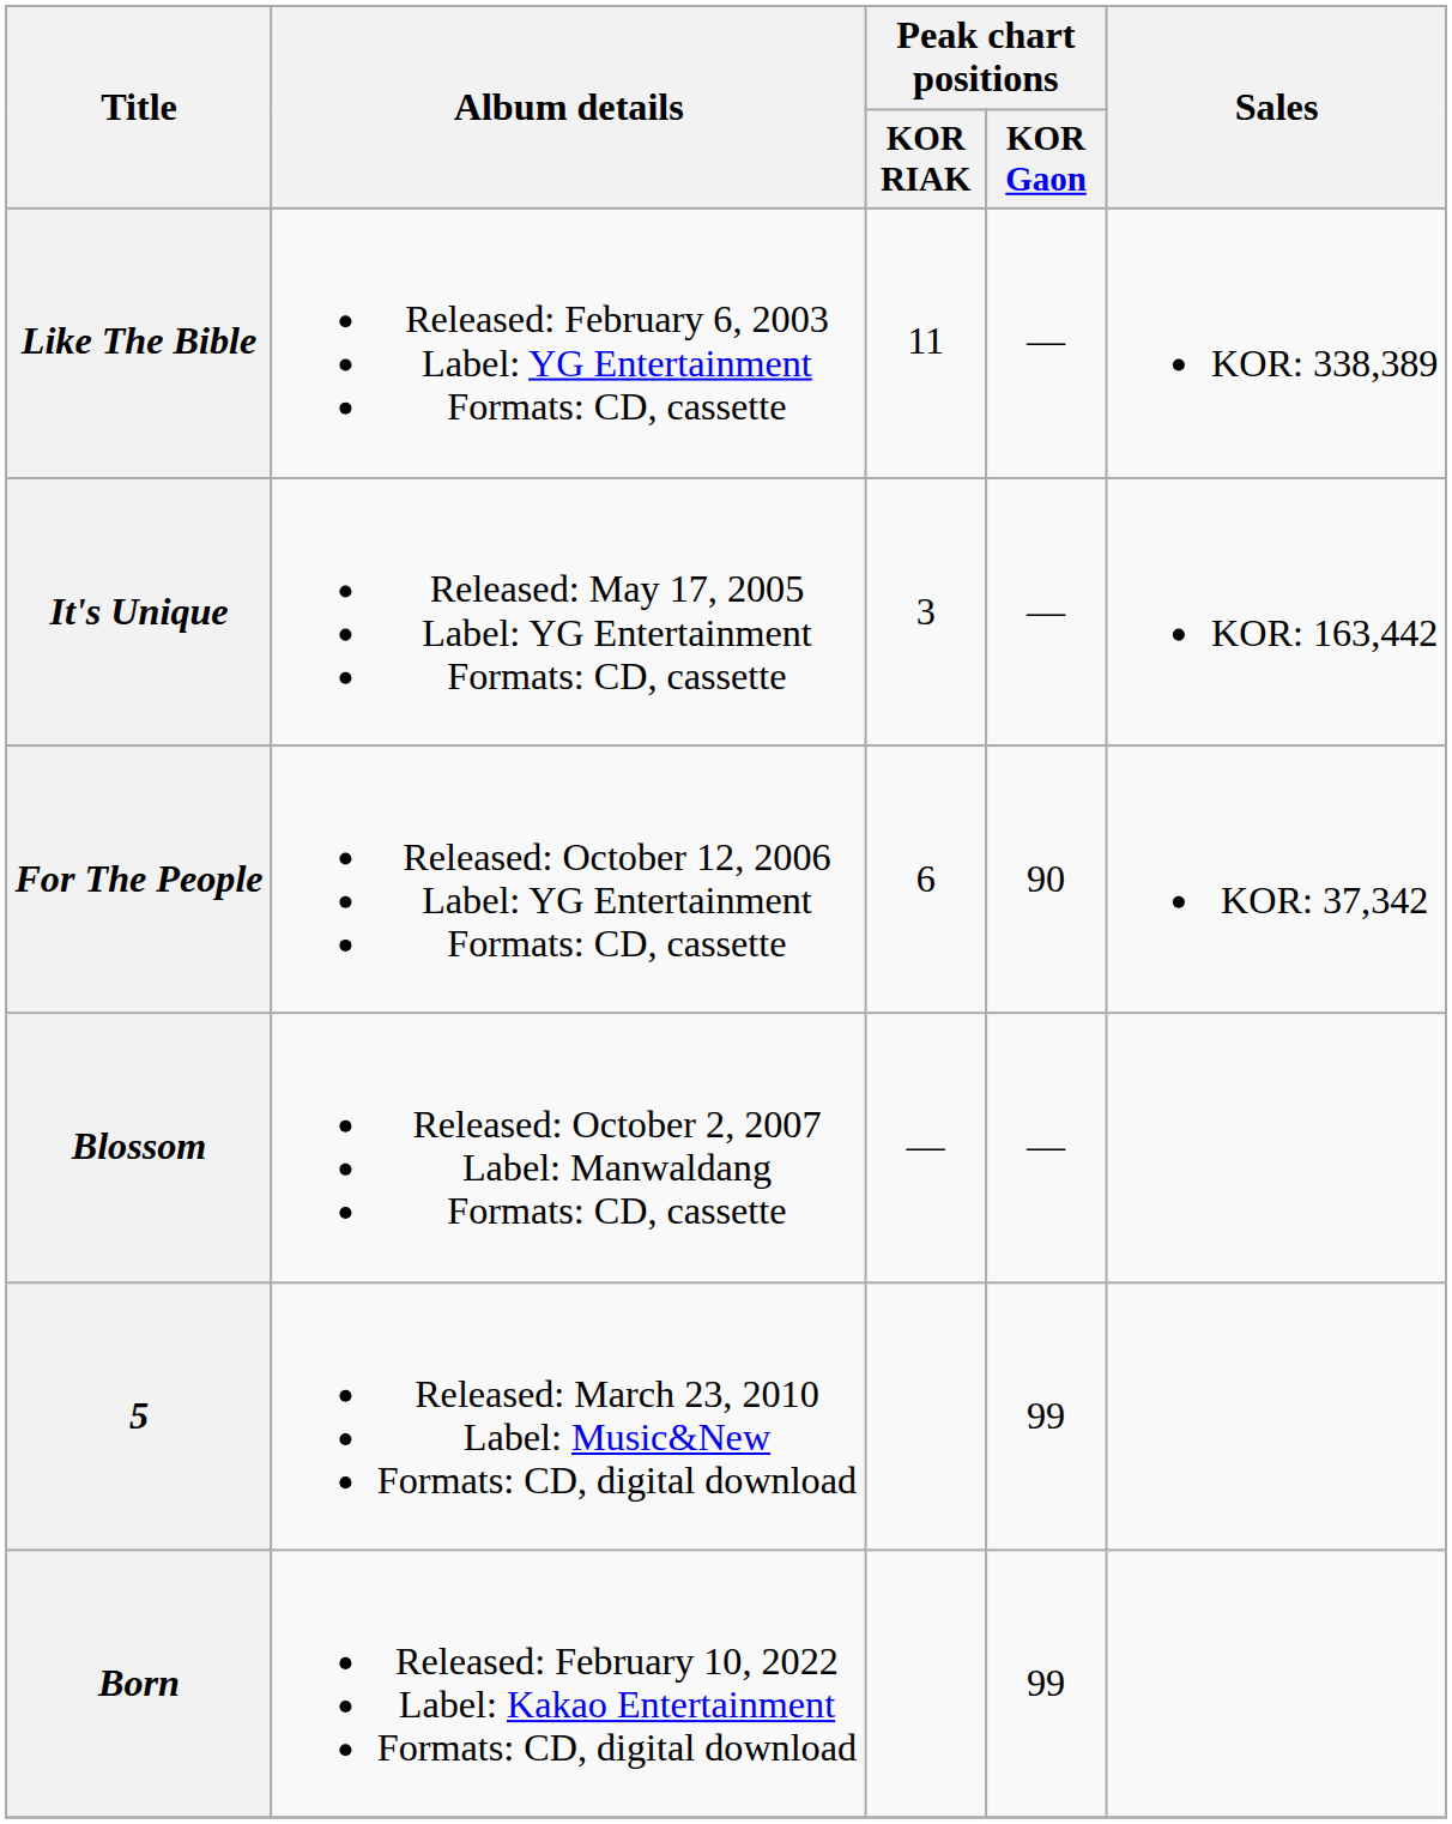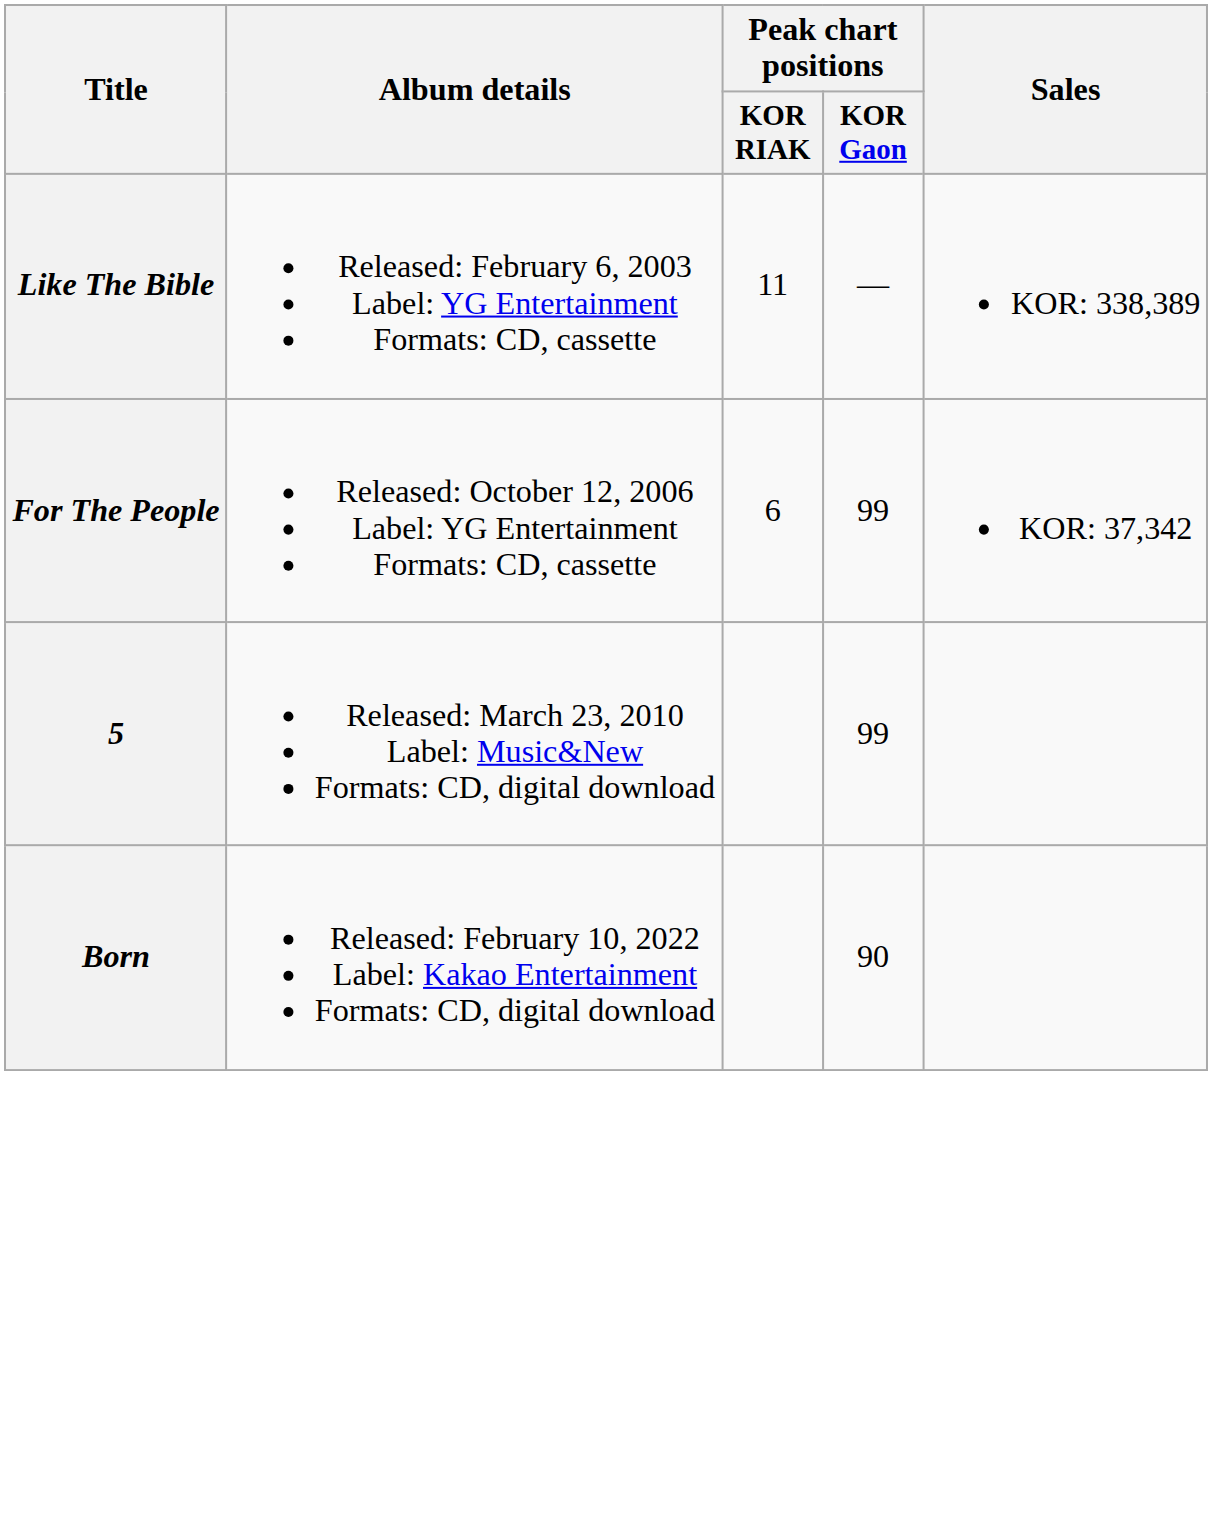 <table class="wikitable plainrowheaders" style="text-align:center;">
 <tr>
 <th scope="col" rowspan="2">Title</th>
 <th scope="col" rowspan="2">Album details</th>
 <th colspan="2" scope="col">Peak chart positions</th>
 <th scope="col" rowspan="2">Sales</th>
 </tr>
 <tr>
 <th scope="col" style="width:3em;font-size:90%;">KOR<br>RIAK<br></th>
 <th scope="col" style="width:3em;font-size:90%;">KOR<br><a href='#'>Gaon</a><br></th>
 </tr>
 <tr>
 <th scope="row"><em>Like The Bible</em></th>
 <td><br><ul><li>Released: February 6, 2003</li><li>Label: <a href='#'>YG Entertainment</a></li><li>Formats: CD, cassette</li></ul></td>
 <td>11</td>
 <td>—</td>
 <td><br><ul><li>KOR: 338,389</li></ul></td>
 </tr>
 <tr>
-<th scope="row"><em>It's Unique</em></th>
-<td><br><ul><li>Released: May 17, 2005</li><li>Label: YG Entertainment</li><li>Formats: CD, cassette</li></ul></td>
-<td>3</td>
-<td>—</td>
-<td><br><ul><li>KOR: 163,442</li></ul></td>
-</tr>
-<tr>
 <th scope="row"><em>For The People</em></th>
 <td><br><ul><li>Released: October 12, 2006</li><li>Label: YG Entertainment</li><li>Formats: CD, cassette</li></ul></td>
 <td>6</td>
-<td>90</td>
+<td>99</td>
 <td><br><ul><li>KOR: 37,342</li></ul></td>
-</tr>
-<tr>
-<th scope="row"><em>Blossom</em></th>
-<td><br><ul><li>Released: October 2, 2007</li><li>Label: Manwaldang</li><li>Formats: CD, cassette</li></ul></td>
-<td>—</td>
-<td>—</td>
-<td></td>
 </tr>
 <tr>
 <th scope="row"><em>5</em></th>
 <td><br><ul><li>Released: March 23, 2010</li><li>Label: <a href='#'>Music&New</a></li><li>Formats: CD, digital download</li></ul></td>
 <td></td>
 <td>99</td>
 <td></td>
 </tr>
 <tr>
 <th scope="row"><em>Born</em></th>
 <td><br><ul><li>Released: February 10, 2022</li><li>Label: <a href='#'>Kakao Entertainment</a></li><li>Formats: CD, digital download</li></ul></td>
 <td></td>
-<td>99</td>
+<td>90</td>
 <td></td>
 </tr>
 <tr>
 </tr>
 </table>
